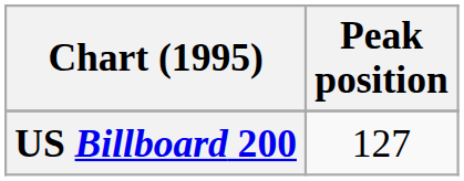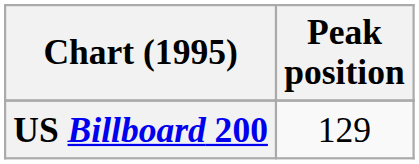 <table class="wikitable sortable plainrowheaders" style="text-align:center">
 <tr>
 <th scope="col">Chart (1995)</th>
 <th scope="col">Peak<br>position</th>
 </tr>
 <tr>
 </tr>
 <tr>
 </tr>
 <tr>
 </tr>
 <tr>
 <th scope="row">US <a href='#'><em>Billboard</em> 200</a></th>
-<td>127</td>
+<td>129</td>
 </tr>
 </table>
